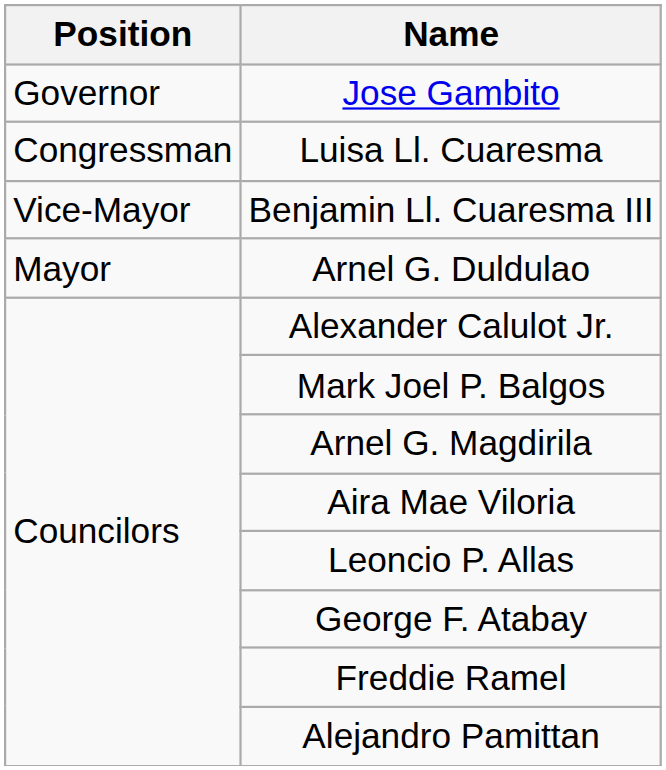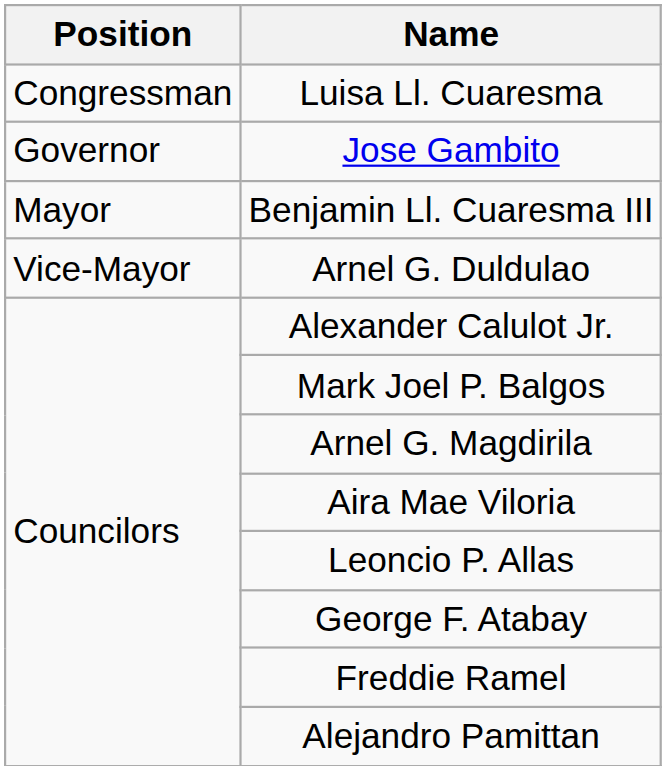 <table class="wikitable" style="line-height:1.20em; font-size:100%;">
 <tr>
 <th>Position</th>
 <th>Name</th>
 </tr>
 <tr>
+<td>Congressman</td>
+<td style="text-align:center;">Luisa Ll. Cuaresma</td>
+</tr>
+<tr>
 <td>Governor</td>
 <td style="text-align:center;"><a href='#'>Jose Gambito</a></td>
 </tr>
 <tr>
-<td>Congressman</td>
-<td style="text-align:center;">Luisa Ll. Cuaresma</td>
+<td>Mayor</td>
+<td style="text-align:center;">Benjamin Ll. Cuaresma III</td>
 </tr>
 <tr>
 <td>Vice-Mayor</td>
-<td style="text-align:center;">Benjamin Ll. Cuaresma III</td>
-</tr>
-<tr>
-<td>Mayor</td>
 <td style="text-align:center;">Arnel G. Duldulao</td>
 </tr>
 <tr>
 <td rowspan=8>Councilors</td>
 <td style="text-align:center;">Alexander Calulot Jr.</td>
 </tr>
 <tr>
 <td style="text-align:center;">Mark Joel P. Balgos</td>
 </tr>
 <tr>
 <td style="text-align:center;">Arnel G. Magdirila</td>
 </tr>
 <tr>
 <td style="text-align:center;">Aira Mae Viloria</td>
 </tr>
 <tr>
 <td style="text-align:center;">Leoncio P. Allas</td>
 </tr>
 <tr>
 <td style="text-align:center;">George F. Atabay</td>
 </tr>
 <tr>
 <td style="text-align:center;">Freddie Ramel</td>
 </tr>
 <tr>
 <td style="text-align:center;">Alejandro Pamittan</td>
 </tr>
 <tr>
 </tr>
 </table>
